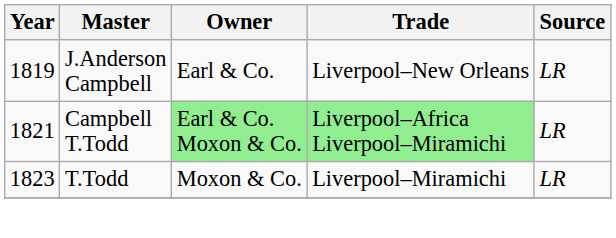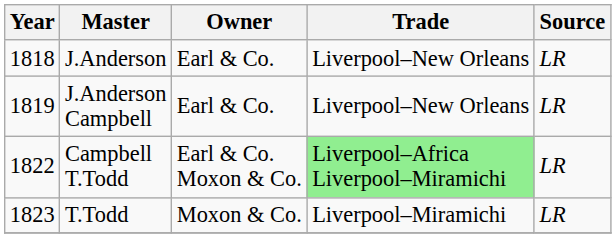 <table class=" wikitable">
 <tr>
 <th>Year</th>
 <th>Master</th>
 <th>Owner</th>
 <th>Trade</th>
 <th>Source</th>
 </tr>
 <tr>
+<td>1818</td>
+<td>J.Anderson</td>
+<td>Earl & Co.</td>
+<td>Liverpool–New Orleans</td>
+<td><em>LR</em></td>
+</tr>
+<tr>
 <td>1819</td>
 <td>J.Anderson<br>Campbell</td>
 <td>Earl & Co.</td>
 <td>Liverpool–New Orleans</td>
 <td><em>LR</em></td>
 </tr>
 <tr>
-<td>1821</td>
+<td>1822</td>
 <td>Campbell<br>T.Todd</td>
-<td style="background: lightgreen;">Earl & Co.<br>Moxon & Co.</td>
+<td>Earl & Co.<br>Moxon & Co.</td>
 <td style="background: lightgreen;">Liverpool–Africa<br>Liverpool–Miramichi</td>
 <td><em>LR</em></td>
 </tr>
 <tr>
 <td>1823</td>
 <td>T.Todd</td>
 <td>Moxon & Co.</td>
 <td>Liverpool–Miramichi</td>
 <td><em>LR</em></td>
 </tr>
 <tr>
 </tr>
 </table>
